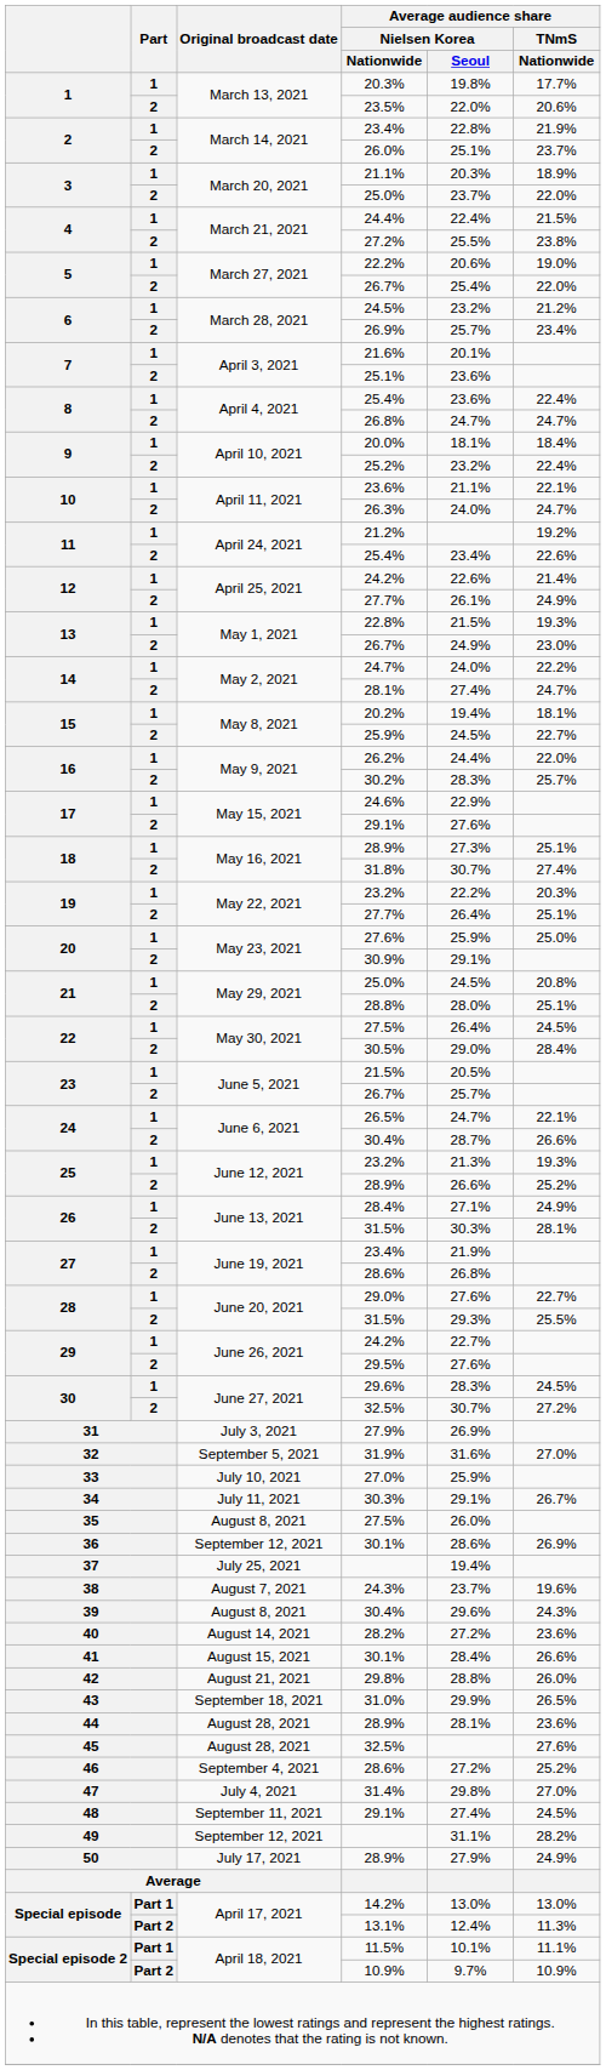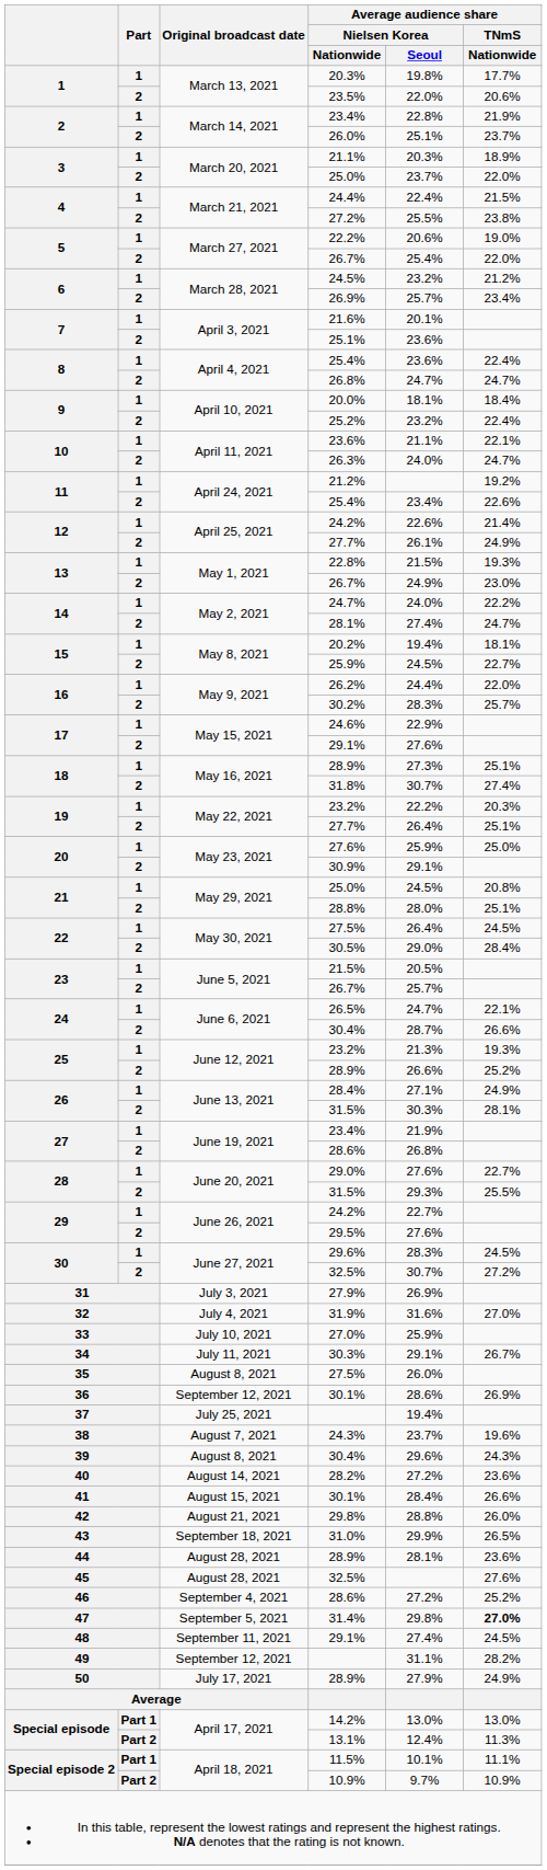 <table class="wikitable" style="text-align:center">
 <tr>
 <th rowspan="3"></th>
 <th rowspan="3">Part</th>
 <th rowspan="3">Original broadcast date</th>
 <th colspan="3">Average audience share</th>
 </tr>
 <tr>
 <th colspan="2">Nielsen Korea</th>
 <th>TNmS</th>
 </tr>
 <tr>
 <th width="90">Nationwide</th>
 <th width="90"><a href='#'>Seoul</a></th>
 <th width="90">Nationwide</th>
 </tr>
 <tr>
 <th rowspan="2">1</th>
 <th>1</th>
 <td rowspan="2">March 13, 2021</td>
 <td>20.3% </td>
 <td>19.8% </td>
 <td>17.7% </td>
 </tr>
 <tr>
 <th>2</th>
 <td>23.5% </td>
 <td>22.0% </td>
 <td>20.6% </td>
 </tr>
 <tr>
 <th rowspan="2">2</th>
 <th>1</th>
 <td rowspan="2">March 14, 2021</td>
 <td>23.4% </td>
 <td>22.8% </td>
 <td>21.9% </td>
 </tr>
 <tr>
 <th>2</th>
 <td>26.0% </td>
 <td>25.1% </td>
 <td>23.7% </td>
 </tr>
 <tr>
 <th rowspan="2">3</th>
 <th>1</th>
 <td rowspan="2">March 20, 2021</td>
 <td>21.1% </td>
 <td>20.3% </td>
 <td>18.9% </td>
 </tr>
 <tr>
 <th>2</th>
 <td>25.0% </td>
 <td>23.7% </td>
 <td>22.0% </td>
 </tr>
 <tr>
 <th rowspan="2">4</th>
 <th>1</th>
 <td rowspan="2">March 21, 2021</td>
 <td>24.4% </td>
 <td>22.4% </td>
 <td>21.5% </td>
 </tr>
 <tr>
 <th>2</th>
 <td>27.2% </td>
 <td>25.5% </td>
 <td>23.8% </td>
 </tr>
 <tr>
 <th rowspan="2">5</th>
 <th>1</th>
 <td rowspan="2">March 27, 2021</td>
 <td>22.2% </td>
 <td>20.6% </td>
 <td>19.0% </td>
 </tr>
 <tr>
 <th>2</th>
 <td>26.7% </td>
 <td>25.4% </td>
 <td>22.0% </td>
 </tr>
 <tr>
 <th rowspan="2">6</th>
 <th>1</th>
 <td rowspan="2">March 28, 2021</td>
 <td>24.5% </td>
 <td>23.2% </td>
 <td>21.2% </td>
 </tr>
 <tr>
 <th>2</th>
 <td>26.9% </td>
 <td>25.7% </td>
 <td>23.4% </td>
 </tr>
 <tr>
 <th rowspan="2">7</th>
 <th>1</th>
 <td rowspan="2">April 3, 2021</td>
 <td>21.6% </td>
 <td>20.1% </td>
 <td></td>
 </tr>
 <tr>
 <th>2</th>
 <td>25.1% </td>
 <td>23.6% </td>
 <td></td>
 </tr>
 <tr>
 <th rowspan="2">8</th>
 <th>1</th>
 <td rowspan="2">April 4, 2021</td>
 <td>25.4% </td>
 <td>23.6% </td>
 <td>22.4% </td>
 </tr>
 <tr>
 <th>2</th>
 <td>26.8% </td>
 <td>24.7% </td>
 <td>24.7% </td>
 </tr>
 <tr>
 <th rowspan="2">9</th>
 <th>1</th>
 <td rowspan="2">April 10, 2021</td>
 <td>20.0% </td>
 <td>18.1% </td>
 <td>18.4% </td>
 </tr>
 <tr>
 <th>2</th>
 <td>25.2% </td>
 <td>23.2% </td>
 <td>22.4% </td>
 </tr>
 <tr>
 <th rowspan="2">10</th>
 <th>1</th>
 <td rowspan="2">April 11, 2021</td>
 <td>23.6% </td>
 <td>21.1% </td>
 <td>22.1% </td>
 </tr>
 <tr>
 <th>2</th>
 <td>26.3% </td>
 <td>24.0% </td>
 <td>24.7% </td>
 </tr>
 <tr>
 <th rowspan="2">11</th>
 <th>1</th>
 <td rowspan="2">April 24, 2021</td>
 <td>21.2% </td>
 <td> </td>
 <td>19.2% </td>
 </tr>
 <tr>
 <th>2</th>
 <td>25.4% </td>
 <td>23.4% </td>
 <td>22.6% </td>
 </tr>
 <tr>
 <th rowspan="2">12</th>
 <th>1</th>
 <td rowspan="2">April 25, 2021</td>
 <td>24.2% </td>
 <td>22.6% </td>
 <td>21.4% </td>
 </tr>
 <tr>
 <th>2</th>
 <td>27.7% </td>
 <td>26.1% </td>
 <td>24.9% </td>
 </tr>
 <tr>
 <th rowspan="2">13</th>
 <th>1</th>
 <td rowspan="2">May 1, 2021</td>
 <td>22.8% </td>
 <td>21.5% </td>
 <td>19.3% </td>
 </tr>
 <tr>
 <th>2</th>
 <td>26.7% </td>
 <td>24.9% </td>
 <td>23.0% </td>
 </tr>
 <tr>
 <th rowspan="2">14</th>
 <th>1</th>
 <td rowspan="2">May 2, 2021</td>
 <td>24.7% </td>
 <td>24.0% </td>
 <td>22.2% </td>
 </tr>
 <tr>
 <th>2</th>
 <td>28.1% </td>
 <td>27.4% </td>
 <td>24.7% </td>
 </tr>
 <tr>
 <th rowspan="2">15</th>
 <th>1</th>
 <td rowspan="2">May 8, 2021</td>
 <td>20.2% </td>
 <td>19.4% </td>
 <td>18.1% </td>
 </tr>
 <tr>
 <th>2</th>
 <td>25.9% </td>
 <td>24.5% </td>
 <td>22.7% </td>
 </tr>
 <tr>
 <th rowspan="2">16</th>
 <th>1</th>
 <td rowspan="2">May 9, 2021</td>
 <td>26.2% </td>
 <td>24.4% </td>
 <td>22.0% </td>
 </tr>
 <tr>
 <th>2</th>
 <td>30.2% </td>
 <td>28.3% </td>
 <td>25.7% </td>
 </tr>
 <tr>
 <th rowspan="2">17</th>
 <th>1</th>
 <td rowspan="2">May 15, 2021</td>
 <td>24.6% </td>
 <td>22.9% </td>
 <td></td>
 </tr>
 <tr>
 <th>2</th>
 <td>29.1% </td>
 <td>27.6% </td>
 <td></td>
 </tr>
 <tr>
 <th rowspan="2">18</th>
 <th>1</th>
 <td rowspan="2">May 16, 2021</td>
 <td>28.9% </td>
 <td>27.3% </td>
 <td>25.1% </td>
 </tr>
 <tr>
 <th>2</th>
 <td>31.8% </td>
 <td>30.7% </td>
 <td>27.4% </td>
 </tr>
 <tr>
 <th rowspan="2">19</th>
 <th>1</th>
 <td rowspan="2">May 22, 2021</td>
 <td>23.2% </td>
 <td>22.2% </td>
 <td>20.3% </td>
 </tr>
 <tr>
 <th>2</th>
 <td>27.7% </td>
 <td>26.4% </td>
 <td>25.1% </td>
 </tr>
 <tr>
 <th rowspan="2">20</th>
 <th>1</th>
 <td rowspan="2">May 23, 2021</td>
 <td>27.6% </td>
 <td>25.9% </td>
 <td>25.0% </td>
 </tr>
 <tr>
 <th>2</th>
 <td>30.9% </td>
 <td>29.1% </td>
 <td> </td>
 </tr>
 <tr>
 <th rowspan="2">21</th>
 <th>1</th>
 <td rowspan="2">May 29, 2021</td>
 <td>25.0% </td>
 <td>24.5% </td>
 <td>20.8% </td>
 </tr>
 <tr>
 <th>2</th>
 <td>28.8% </td>
 <td>28.0% </td>
 <td>25.1% </td>
 </tr>
 <tr>
 <th rowspan="2">22</th>
 <th>1</th>
 <td rowspan="2">May 30, 2021</td>
 <td>27.5% </td>
 <td>26.4% </td>
 <td>24.5% </td>
 </tr>
 <tr>
 <th>2</th>
 <td>30.5% </td>
 <td>29.0% </td>
 <td>28.4% </td>
 </tr>
 <tr>
 <th rowspan="2">23</th>
 <th>1</th>
 <td rowspan="2">June 5, 2021</td>
 <td>21.5% </td>
 <td>20.5% </td>
 <td></td>
 </tr>
 <tr>
 <th>2</th>
 <td>26.7% </td>
 <td>25.7% </td>
 <td></td>
 </tr>
 <tr>
 <th rowspan="2">24</th>
 <th>1</th>
 <td rowspan="2">June 6, 2021</td>
 <td>26.5% </td>
 <td>24.7% </td>
 <td>22.1% </td>
 </tr>
 <tr>
 <th>2</th>
 <td>30.4% </td>
 <td>28.7% </td>
 <td>26.6% </td>
 </tr>
 <tr>
 <th rowspan="2">25</th>
 <th>1</th>
 <td rowspan="2">June 12, 2021</td>
 <td>23.2% </td>
 <td>21.3% </td>
 <td>19.3% </td>
 </tr>
 <tr>
 <th>2</th>
 <td>28.9% </td>
 <td>26.6% </td>
 <td>25.2% </td>
 </tr>
 <tr>
 <th rowspan="2">26</th>
 <th>1</th>
 <td rowspan="2">June 13, 2021</td>
 <td>28.4% </td>
 <td>27.1% </td>
 <td>24.9% </td>
 </tr>
 <tr>
 <th>2</th>
 <td>31.5% </td>
 <td>30.3% </td>
 <td>28.1% </td>
 </tr>
 <tr>
 <th rowspan="2">27</th>
 <th>1</th>
 <td rowspan="2">June 19, 2021</td>
 <td>23.4% </td>
 <td>21.9% </td>
 <td></td>
 </tr>
 <tr>
 <th>2</th>
 <td>28.6% </td>
 <td>26.8% </td>
 <td></td>
 </tr>
 <tr>
 <th rowspan="2">28</th>
 <th>1</th>
 <td rowspan="2">June 20, 2021</td>
 <td>29.0% </td>
 <td>27.6% </td>
 <td>22.7% </td>
 </tr>
 <tr>
 <th>2</th>
 <td>31.5% </td>
 <td>29.3% </td>
 <td>25.5% </td>
 </tr>
 <tr>
 <th rowspan="2">29</th>
 <th>1</th>
 <td rowspan="2">June 26, 2021</td>
 <td>24.2% </td>
 <td>22.7% </td>
 <td></td>
 </tr>
 <tr>
 <th>2</th>
 <td>29.5% </td>
 <td>27.6% </td>
 <td></td>
 </tr>
 <tr>
 <th rowspan="2">30</th>
 <th>1</th>
 <td rowspan="2">June 27, 2021</td>
 <td>29.6% </td>
 <td>28.3% </td>
 <td>24.5% </td>
 </tr>
 <tr>
 <th>2</th>
 <td>32.5% </td>
 <td>30.7% </td>
 <td>27.2% </td>
 </tr>
 <tr>
 <th colspan="2">31</th>
 <td>July 3, 2021</td>
 <td>27.9% </td>
 <td>26.9% </td>
 <td></td>
 </tr>
 <tr>
 <th colspan="2">32</th>
-<td>September 5, 2021</td>
+<td>July 4, 2021</td>
 <td>31.9% </td>
 <td>31.6% </td>
 <td>27.0% </td>
 </tr>
 <tr>
 <th colspan="2">33</th>
 <td>July 10, 2021</td>
 <td>27.0% </td>
 <td>25.9% </td>
 <td></td>
 </tr>
 <tr>
 <th colspan="2">34</th>
 <td>July 11, 2021</td>
 <td>30.3% </td>
 <td>29.1% </td>
 <td>26.7% </td>
 </tr>
 <tr>
 <th colspan="2">35</th>
 <td>August 8, 2021</td>
 <td>27.5% </td>
 <td>26.0% </td>
 <td></td>
 </tr>
 <tr>
 <th colspan="2">36</th>
 <td>September 12, 2021</td>
 <td>30.1% </td>
 <td>28.6% </td>
 <td>26.9% </td>
 </tr>
 <tr>
 <th colspan="2">37</th>
 <td>July 25, 2021</td>
 <td> </td>
 <td>19.4% </td>
 <td> </td>
 </tr>
 <tr>
 <th colspan="2">38</th>
 <td>August 7, 2021</td>
 <td>24.3% </td>
 <td>23.7% </td>
 <td>19.6% </td>
 </tr>
 <tr>
 <th colspan="2">39</th>
 <td>August 8, 2021</td>
 <td>30.4% </td>
 <td>29.6% </td>
 <td>24.3% </td>
 </tr>
 <tr>
 <th colspan="2">40</th>
 <td>August 14, 2021</td>
 <td>28.2% </td>
 <td>27.2% </td>
 <td>23.6% </td>
 </tr>
 <tr>
 <th colspan="2">41</th>
 <td>August 15, 2021</td>
 <td>30.1% </td>
 <td>28.4% </td>
 <td>26.6% </td>
 </tr>
 <tr>
 <th colspan="2">42</th>
 <td>August 21, 2021</td>
 <td>29.8% </td>
 <td>28.8% </td>
 <td>26.0% </td>
 </tr>
 <tr>
 <th colspan="2">43</th>
 <td>September 18, 2021</td>
 <td>31.0% </td>
 <td>29.9% </td>
 <td>26.5% </td>
 </tr>
 <tr>
 <th colspan="2">44</th>
 <td>August 28, 2021</td>
 <td>28.9% </td>
 <td>28.1% </td>
 <td>23.6% </td>
 </tr>
 <tr>
 <th colspan="2">45</th>
 <td>August 28, 2021</td>
 <td>32.5% </td>
 <td> </td>
 <td>27.6% </td>
 </tr>
 <tr>
 <th colspan="2">46</th>
 <td>September 4, 2021</td>
 <td>28.6% </td>
 <td>27.2% </td>
 <td>25.2% </td>
 </tr>
 <tr>
 <th colspan="2">47</th>
-<td>July 4, 2021</td>
+<td>September 5, 2021</td>
 <td>31.4% </td>
 <td>29.8% </td>
-<td>27.0% </td>
+<td><strong>27.0% </strong></td>
 </tr>
 <tr>
 <th colspan="2">48</th>
 <td>September 11, 2021</td>
 <td>29.1% </td>
 <td>27.4% </td>
 <td>24.5% </td>
 </tr>
 <tr>
 <th colspan="2">49</th>
 <td>September 12, 2021</td>
 <td> </td>
 <td>31.1% </td>
 <td>28.2% </td>
 </tr>
 <tr>
 <th colspan="2">50</th>
 <td>July 17, 2021</td>
 <td>28.9% </td>
 <td>27.9% </td>
 <td>24.9% </td>
 </tr>
 <tr>
 <th colspan="3">Average</th>
 <th></th>
 <th></th>
 <th></th>
 </tr>
 <tr>
 <th rowspan="2">Special episode</th>
 <th>Part 1</th>
 <td rowspan="2">April 17, 2021</td>
 <td>14.2% </td>
 <td>13.0% </td>
 <td>13.0% </td>
 </tr>
 <tr>
 <th>Part 2</th>
 <td>13.1% </td>
 <td>12.4% </td>
 <td>11.3% </td>
 </tr>
 <tr>
 <th rowspan="2">Special episode 2</th>
 <th>Part 1</th>
 <td rowspan="2">April 18, 2021</td>
 <td>11.5% </td>
 <td>10.1% </td>
 <td>11.1% </td>
 </tr>
 <tr>
 <th>Part 2</th>
 <td>10.9% </td>
 <td>9.7% </td>
 <td>10.9% </td>
 </tr>
 <tr>
 <td colspan="6"><br><ul><li>In this table,  represent the lowest ratings and  represent the highest ratings.</li><li><strong>N/A</strong> denotes that the rating is not known.</li></ul></td>
 </tr>
 <tr>
 </tr>
 </table>
